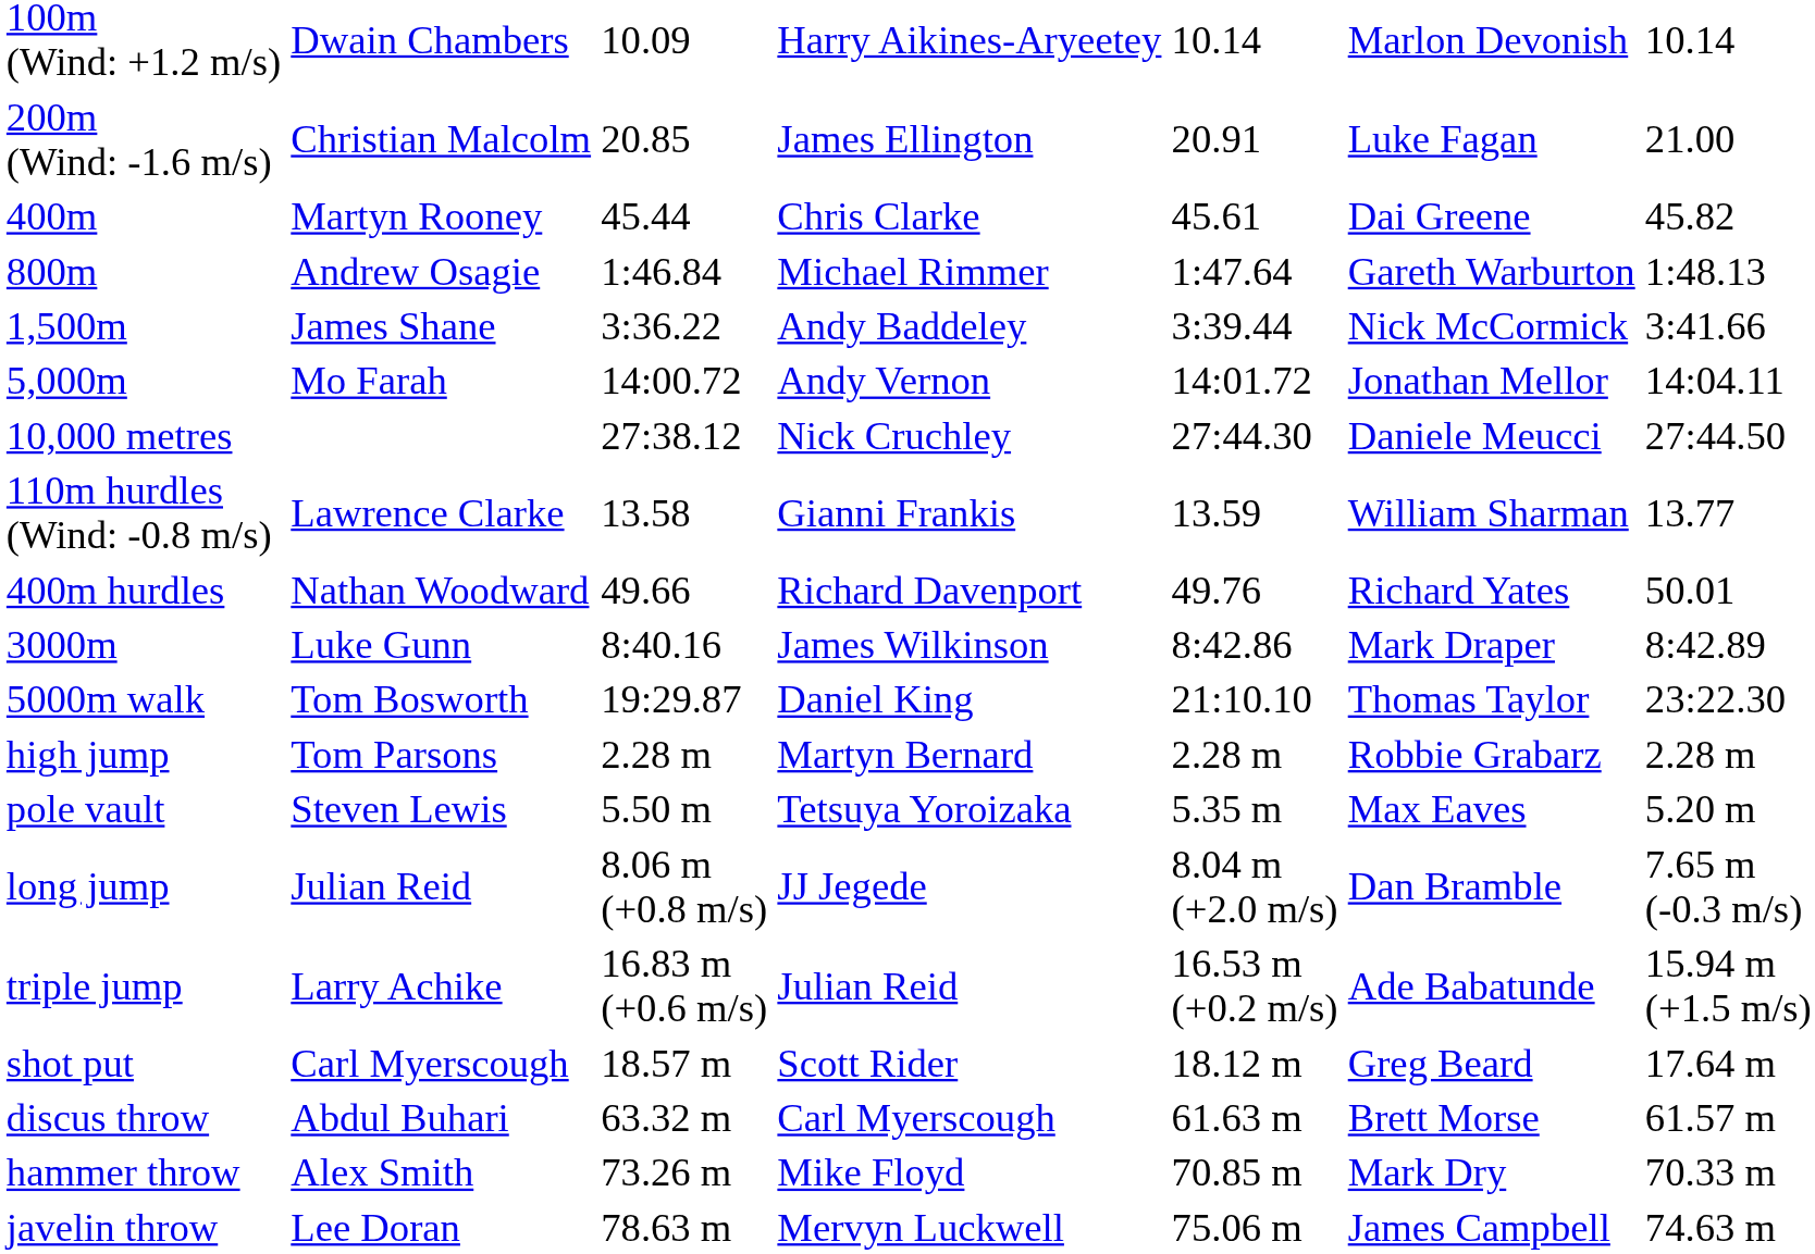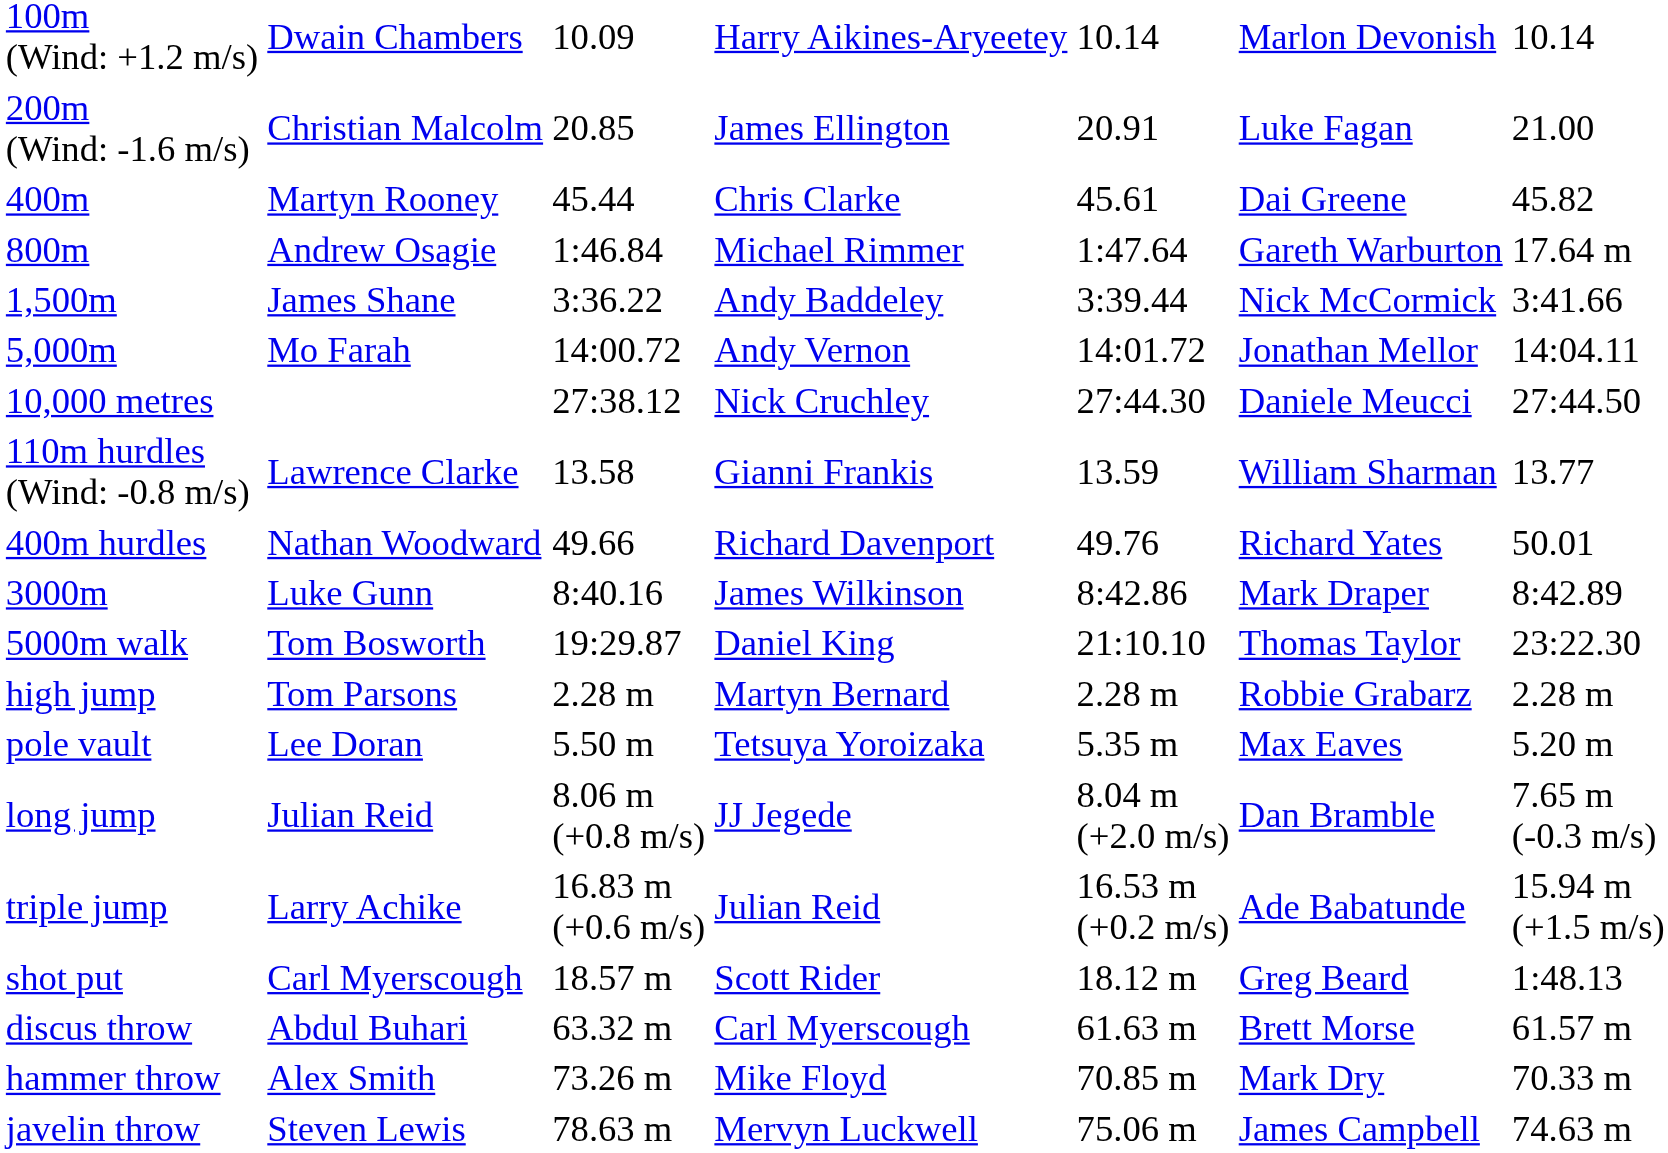 <table>
 <tr>
 <td><a href='#'>100m</a><br>(Wind: +1.2 m/s)</td>
 <td><a href='#'>Dwain Chambers</a></td>
 <td>10.09</td>
 <td><a href='#'>Harry Aikines-Aryeetey</a></td>
 <td>10.14</td>
 <td><a href='#'>Marlon Devonish</a></td>
 <td>10.14</td>
 </tr>
 <tr>
 <td><a href='#'>200m</a><br>(Wind: -1.6 m/s)</td>
 <td><a href='#'>Christian Malcolm</a></td>
 <td>20.85</td>
 <td><a href='#'>James Ellington</a></td>
 <td>20.91</td>
 <td><a href='#'>Luke Fagan</a></td>
 <td>21.00</td>
 </tr>
 <tr>
 <td><a href='#'>400m</a></td>
 <td><a href='#'>Martyn Rooney</a></td>
 <td>45.44</td>
 <td><a href='#'>Chris Clarke</a></td>
 <td>45.61</td>
 <td> <a href='#'>Dai Greene</a></td>
 <td>45.82</td>
 </tr>
 <tr>
 <td><a href='#'>800m</a></td>
 <td><a href='#'>Andrew Osagie</a></td>
 <td>1:46.84</td>
 <td><a href='#'>Michael Rimmer</a></td>
 <td>1:47.64</td>
 <td><a href='#'>Gareth Warburton</a></td>
-<td>1:48.13</td>
+<td>17.64 m</td>
 </tr>
 <tr>
 <td><a href='#'>1,500m</a></td>
 <td><a href='#'>James Shane</a></td>
 <td>3:36.22</td>
 <td><a href='#'>Andy Baddeley</a></td>
 <td>3:39.44</td>
 <td><a href='#'>Nick McCormick</a></td>
 <td>3:41.66</td>
 </tr>
 <tr>
 <td><a href='#'>5,000m</a></td>
 <td><a href='#'>Mo Farah</a></td>
 <td>14:00.72</td>
 <td><a href='#'>Andy Vernon</a></td>
 <td>14:01.72</td>
 <td><a href='#'>Jonathan Mellor</a></td>
 <td>14:04.11</td>
 </tr>
 <tr>
 <td><a href='#'>10,000 metres</a></td>
 <td></td>
 <td>27:38.12</td>
 <td><a href='#'>Nick Cruchley</a></td>
 <td>27:44.30</td>
 <td> <a href='#'>Daniele Meucci</a></td>
 <td>27:44.50</td>
 </tr>
 <tr>
 <td><a href='#'>110m hurdles</a><br>(Wind: -0.8 m/s)</td>
 <td><a href='#'>Lawrence Clarke</a></td>
 <td>13.58</td>
 <td><a href='#'>Gianni Frankis</a></td>
 <td>13.59</td>
 <td><a href='#'>William Sharman</a></td>
 <td>13.77</td>
 </tr>
 <tr>
 <td><a href='#'>400m hurdles</a></td>
 <td><a href='#'>Nathan Woodward</a></td>
 <td>49.66</td>
 <td><a href='#'>Richard Davenport</a></td>
 <td>49.76</td>
 <td><a href='#'>Richard Yates</a></td>
 <td>50.01</td>
 </tr>
 <tr>
 <td><a href='#'>3000m </a></td>
 <td><a href='#'>Luke Gunn</a></td>
 <td>8:40.16</td>
 <td><a href='#'>James Wilkinson</a></td>
 <td>8:42.86</td>
 <td><a href='#'>Mark Draper</a></td>
 <td>8:42.89</td>
 </tr>
 <tr>
 <td><a href='#'>5000m walk</a></td>
 <td><a href='#'>Tom Bosworth</a></td>
 <td>19:29.87</td>
 <td><a href='#'>Daniel King</a></td>
 <td>21:10.10</td>
 <td><a href='#'>Thomas Taylor</a></td>
 <td>23:22.30</td>
 </tr>
 <tr>
 <td><a href='#'>high jump</a></td>
 <td><a href='#'>Tom Parsons</a></td>
 <td>2.28 m</td>
 <td><a href='#'>Martyn Bernard</a></td>
 <td>2.28 m</td>
 <td><a href='#'>Robbie Grabarz</a></td>
 <td>2.28 m</td>
 </tr>
 <tr>
 <td><a href='#'>pole vault</a></td>
-<td><a href='#'>Steven Lewis</a></td>
+<td><a href='#'>Lee Doran</a></td>
 <td>5.50 m</td>
 <td> <a href='#'>Tetsuya Yoroizaka</a></td>
 <td>5.35 m</td>
 <td><a href='#'>Max Eaves</a></td>
 <td>5.20 m</td>
 </tr>
 <tr>
 <td><a href='#'>long jump</a></td>
 <td><a href='#'>Julian Reid</a></td>
 <td>8.06 m<br>(+0.8 m/s)</td>
 <td><a href='#'>JJ Jegede</a></td>
 <td>8.04 m<br>(+2.0 m/s)</td>
 <td><a href='#'>Dan Bramble</a></td>
 <td>7.65 m<br>(-0.3 m/s)</td>
 </tr>
 <tr>
 <td><a href='#'>triple jump</a></td>
 <td><a href='#'>Larry Achike</a></td>
 <td>16.83 m<br>(+0.6 m/s)</td>
 <td><a href='#'>Julian Reid</a></td>
 <td>16.53 m<br>(+0.2 m/s)</td>
 <td><a href='#'>Ade Babatunde</a></td>
 <td>15.94 m<br>(+1.5 m/s)</td>
 </tr>
 <tr>
 <td><a href='#'>shot put</a></td>
 <td><a href='#'>Carl Myerscough</a></td>
 <td>18.57 m</td>
 <td><a href='#'>Scott Rider</a></td>
 <td>18.12 m</td>
 <td><a href='#'>Greg Beard</a></td>
-<td>17.64 m</td>
+<td>1:48.13</td>
 </tr>
 <tr>
 <td><a href='#'>discus throw</a></td>
 <td><a href='#'>Abdul Buhari</a></td>
 <td>63.32 m</td>
 <td><a href='#'>Carl Myerscough</a></td>
 <td>61.63 m</td>
 <td><a href='#'>Brett Morse</a></td>
 <td>61.57 m</td>
 </tr>
 <tr>
 <td><a href='#'>hammer throw</a></td>
 <td><a href='#'>Alex Smith</a></td>
 <td>73.26 m</td>
 <td><a href='#'>Mike Floyd</a></td>
 <td>70.85 m</td>
 <td> <a href='#'>Mark Dry</a></td>
 <td>70.33 m</td>
 </tr>
 <tr>
 <td><a href='#'>javelin throw</a></td>
-<td><a href='#'>Lee Doran</a></td>
+<td><a href='#'>Steven Lewis</a></td>
 <td>78.63 m</td>
 <td><a href='#'>Mervyn Luckwell</a></td>
 <td>75.06 m</td>
 <td> <a href='#'>James Campbell</a></td>
 <td>74.63 m</td>
 </tr>
 </table>
